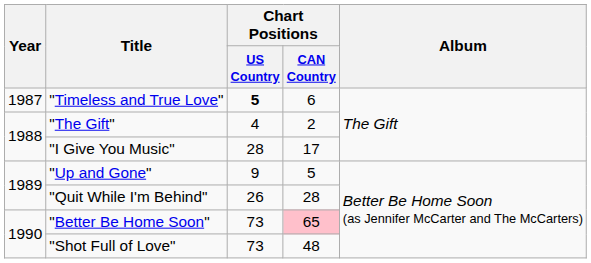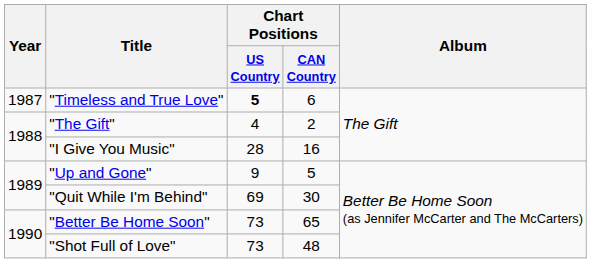 <table class="wikitable">
 <tr>
 <th rowspan="2">Year</th>
 <th rowspan="2">Title</th>
 <th colspan="2">Chart Positions</th>
 <th rowspan="2">Album</th>
 </tr>
 <tr>
 <th width="50"><small><a href='#'>US Country</a></small></th>
 <th width="50"><small><a href='#'>CAN Country</a></small></th>
 </tr>
 <tr>
 <td>1987</td>
 <td>"<a href='#'>Timeless and True Love</a>"</td>
 <td align="center"><strong>5</strong></td>
 <td align="center">6</td>
 <td rowspan="3"><em>The Gift</em></td>
 </tr>
 <tr>
 <td rowspan="2">1988</td>
 <td>"<a href='#'>The Gift</a>"</td>
 <td align="center">4</td>
 <td align="center">2</td>
 </tr>
 <tr>
 <td>"I Give You Music"</td>
 <td align="center">28</td>
-<td align="center">17</td>
+<td align="center">16</td>
 </tr>
 <tr>
 <td rowspan="2">1989</td>
 <td>"<a href='#'>Up and Gone</a>"</td>
 <td align="center">9</td>
 <td align="center">5</td>
 <td rowspan="4"><em>Better Be Home Soon</em><br><small>(as Jennifer McCarter and The McCarters)</small></td>
 </tr>
 <tr>
 <td>"Quit While I'm Behind"</td>
-<td align="center">26</td>
-<td align="center">28</td>
+<td align="center">69</td>
+<td align="center">30</td>
 </tr>
 <tr>
 <td rowspan="2">1990</td>
 <td>"<a href='#'>Better Be Home Soon</a>"</td>
 <td align="center">73</td>
-<td align="center" style="background: pink;">65</td>
+<td align="center">65</td>
 </tr>
 <tr>
 <td>"Shot Full of Love"</td>
 <td align="center">73</td>
 <td align="center">48</td>
 </tr>
 </table>
